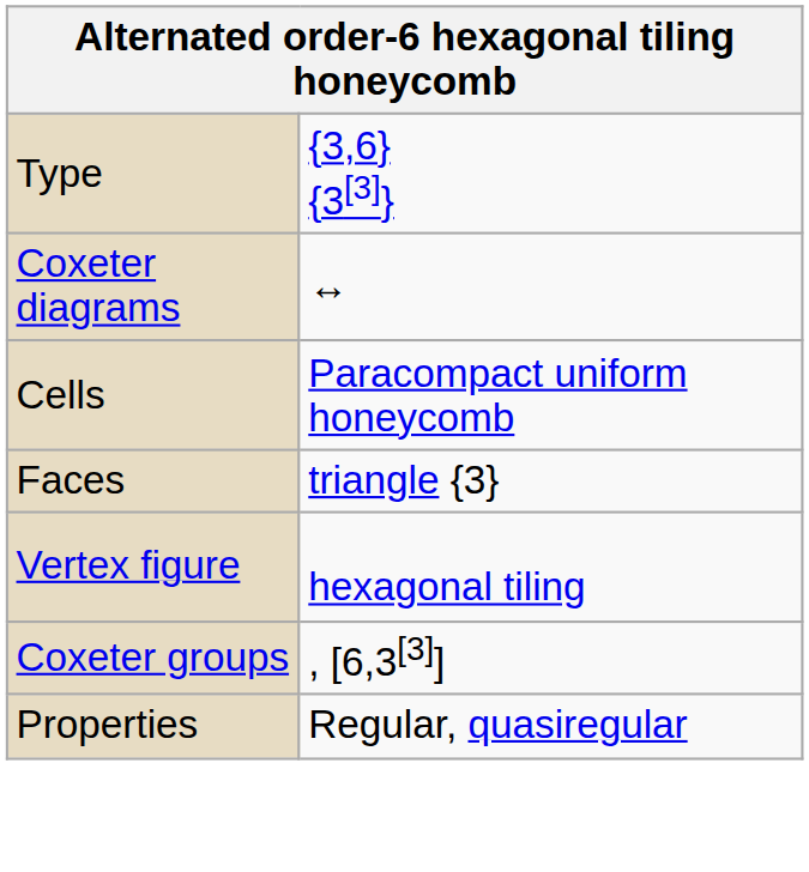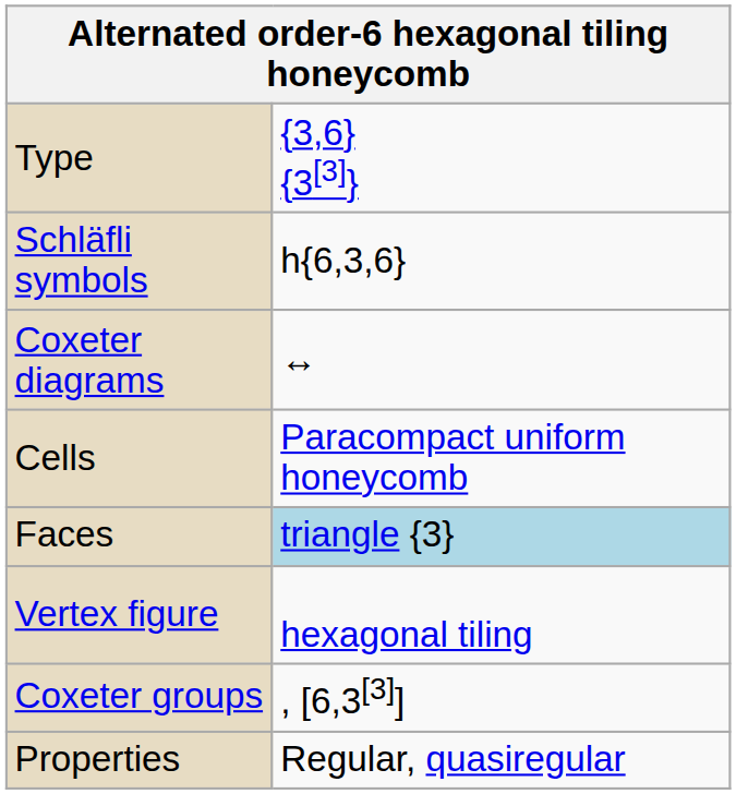 <table class="wikitable" align="right" style="margin-left:10px" width="320">
 <tr>
 <th bgcolor=#e7dcc3 colspan=2>Alternated order-6 hexagonal tiling honeycomb</th>
 </tr>
 <tr>
 <td bgcolor=#e7dcc3>Type</td>
 <td><a href='#'>{3,6}</a> <br><a href='#'>{3<sup>[3]</sup>}</a> </td>
+</tr>
+<tr>
+<td bgcolor=#e7dcc3><a href='#'>Schläfli symbols</a></td>
+<td>h{6,3,6}</td>
 </tr>
 <tr>
 <td bgcolor=#e7dcc3><a href='#'>Coxeter diagrams</a></td>
 <td> ↔ </td>
 </tr>
 <tr>
 <td bgcolor=#e7dcc3>Cells</td>
 <td><a href='#'>Paracompact uniform honeycomb</a></td>
 </tr>
 <tr>
 <td bgcolor=#e7dcc3>Faces</td>
-<td><a href='#'>triangle</a> {3}</td>
+<td style="background: lightblue;"><a href='#'>triangle</a> {3}</td>
 </tr>
 <tr>
 <td bgcolor=#e7dcc3><a href='#'>Vertex figure</a></td>
 <td><br><a href='#'>hexagonal tiling</a></td>
 </tr>
 <tr>
 <td bgcolor=#e7dcc3><a href='#'>Coxeter groups</a></td>
 <td>, [6,3<sup>[3]</sup>]</td>
 </tr>
 <tr>
 <td bgcolor=#e7dcc3>Properties</td>
 <td>Regular, <a href='#'>quasiregular</a></td>
 </tr>
 </table>
